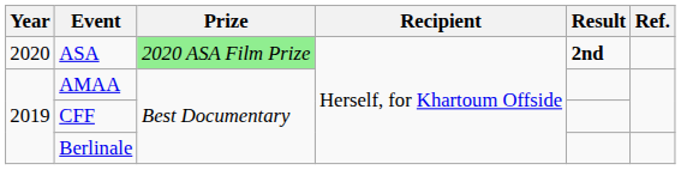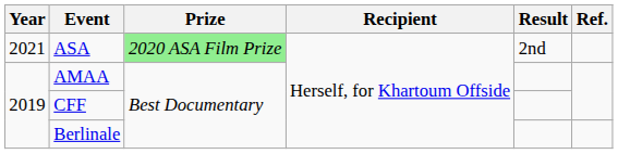 <table class="wikitable">
 <tr>
 <th>Year</th>
 <th>Event</th>
 <th>Prize</th>
 <th>Recipient</th>
 <th>Result</th>
 <th>Ref.</th>
 </tr>
 <tr>
-<td>2020</td>
+<td>2021</td>
 <td><a href='#'>ASA</a></td>
 <td style="background: lightgreen;"><em>2020 ASA Film Prize</em></td>
 <td rowspan=4>Herself, for <a href='#'>Khartoum Offside</a></td>
-<td><strong>2nd </strong></td>
+<td>2nd </td>
 <td></td>
 </tr>
 <tr>
 <td rowspan=3>2019</td>
 <td><a href='#'>AMAA</a></td>
 <td rowspan=3><em>Best Documentary</em></td>
 <td></td>
 <td rowspan=2></td>
 </tr>
 <tr>
 <td><a href='#'>CFF</a></td>
 <td></td>
 </tr>
 <tr>
 <td><a href='#'>Berlinale</a></td>
 <td></td>
 <td></td>
 </tr>
 </table>
